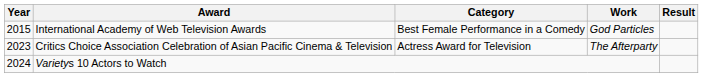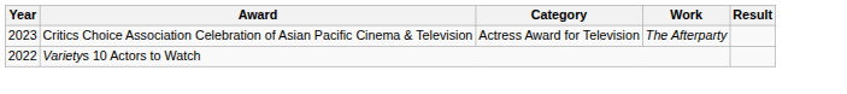 <table class="wikitable sortable">
 <tr>
 <th>Year</th>
 <th>Award</th>
 <th>Category</th>
 <th>Work</th>
 <th>Result</th>
 </tr>
 <tr>
-<td>2015</td>
-<td>International Academy of Web Television Awards</td>
-<td>Best Female Performance in a Comedy</td>
-<td><em>God Particles</em></td>
-<td></td>
-</tr>
-<tr>
 <td>2023</td>
 <td>Critics Choice Association Celebration of Asian Pacific Cinema & Television</td>
 <td>Actress Award for Television</td>
 <td><em>The Afterparty</em></td>
 <td></td>
 </tr>
 <tr>
-<td>2024</td>
+<td>2022</td>
 <td colspan=3><em>Variety</em>s 10 Actors to Watch</td>
 <td></td>
 </tr>
 </table>
